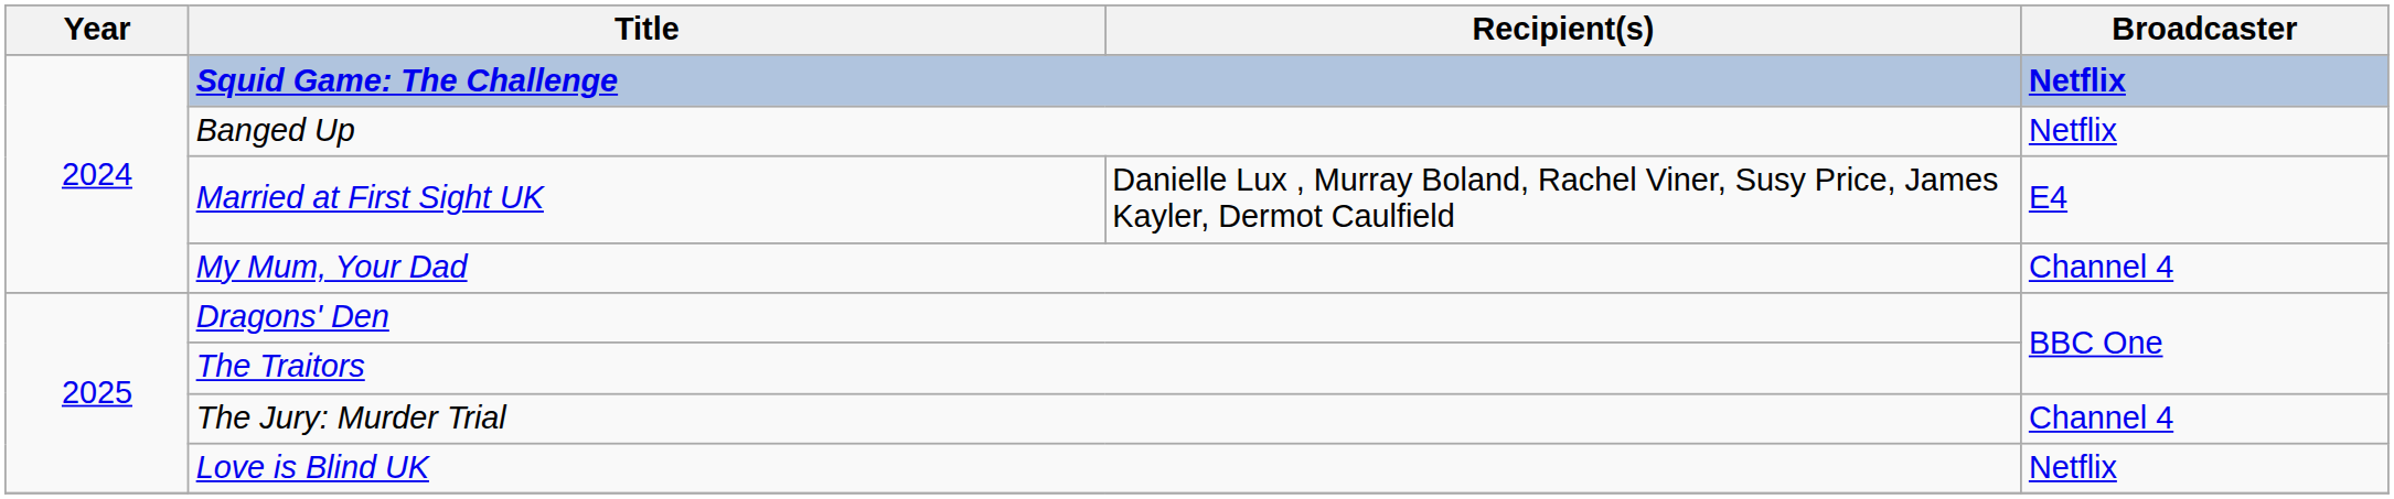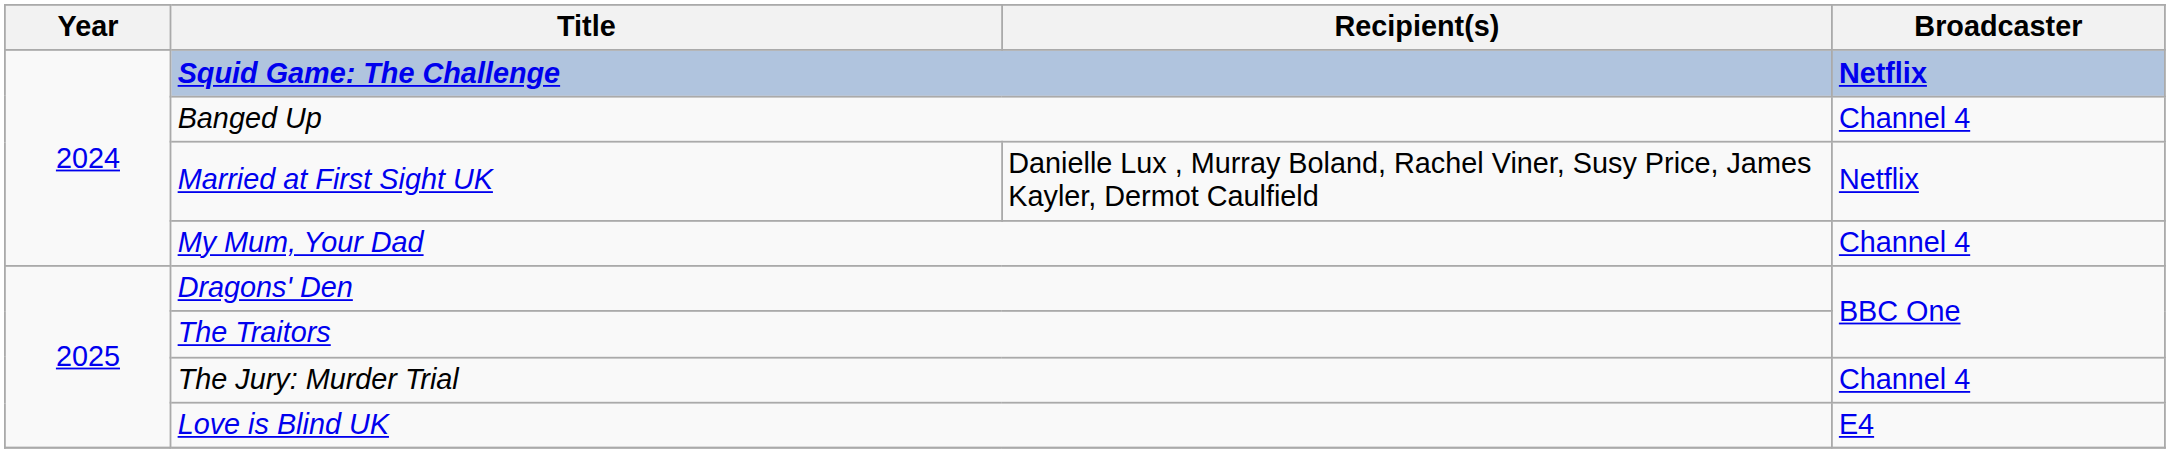 <table class="wikitable" width="95%">
 <tr>
 <th width=5%>Year</th>
 <th width=25%>Title</th>
 <th width=25%><strong>Recipient(s)</strong></th>
 <th width=10%><strong>Broadcaster</strong></th>
 </tr>
 <tr>
 <td rowspan="4" style="text-align:center;"><a href='#'>2024</a><br></td>
 <td style="background:#B0C4DE;" colspan="2"><strong><em><a href='#'>Squid Game: The Challenge</a></em></strong></td>
 <td style="background:#B0C4DE;"><strong><a href='#'>Netflix</a></strong></td>
 </tr>
 <tr>
 <td colspan="2"><em>Banged Up</em></td>
-<td><a href='#'>Netflix</a></td>
+<td><a href='#'>Channel 4</a></td>
 </tr>
 <tr>
 <td><em><a href='#'>Married at First Sight UK</a></em></td>
 <td>Danielle Lux , Murray Boland, Rachel Viner, Susy Price, James Kayler, Dermot Caulfield</td>
-<td><a href='#'>E4</a></td>
+<td><a href='#'>Netflix</a></td>
 </tr>
 <tr>
 <td colspan="2"><em><a href='#'>My Mum, Your Dad</a></em></td>
 <td><a href='#'>Channel 4</a></td>
 </tr>
 <tr>
 <td rowspan="4" style="text-align:center;"><a href='#'>2025</a><br></td>
 <td colspan="2"><em><a href='#'>Dragons' Den</a></em></td>
 <td rowspan="2"><a href='#'>BBC One</a></td>
 </tr>
 <tr>
 <td colspan="2"><em><a href='#'>The Traitors</a></em></td>
 </tr>
 <tr>
 <td colspan="2"><em>The Jury: Murder Trial</em></td>
 <td><a href='#'>Channel 4</a></td>
 </tr>
 <tr>
 <td colspan="2"><em><a href='#'>Love is Blind UK</a></em></td>
-<td><a href='#'>Netflix</a></td>
+<td><a href='#'>E4</a></td>
 </tr>
 <tr>
 </tr>
 </table>
